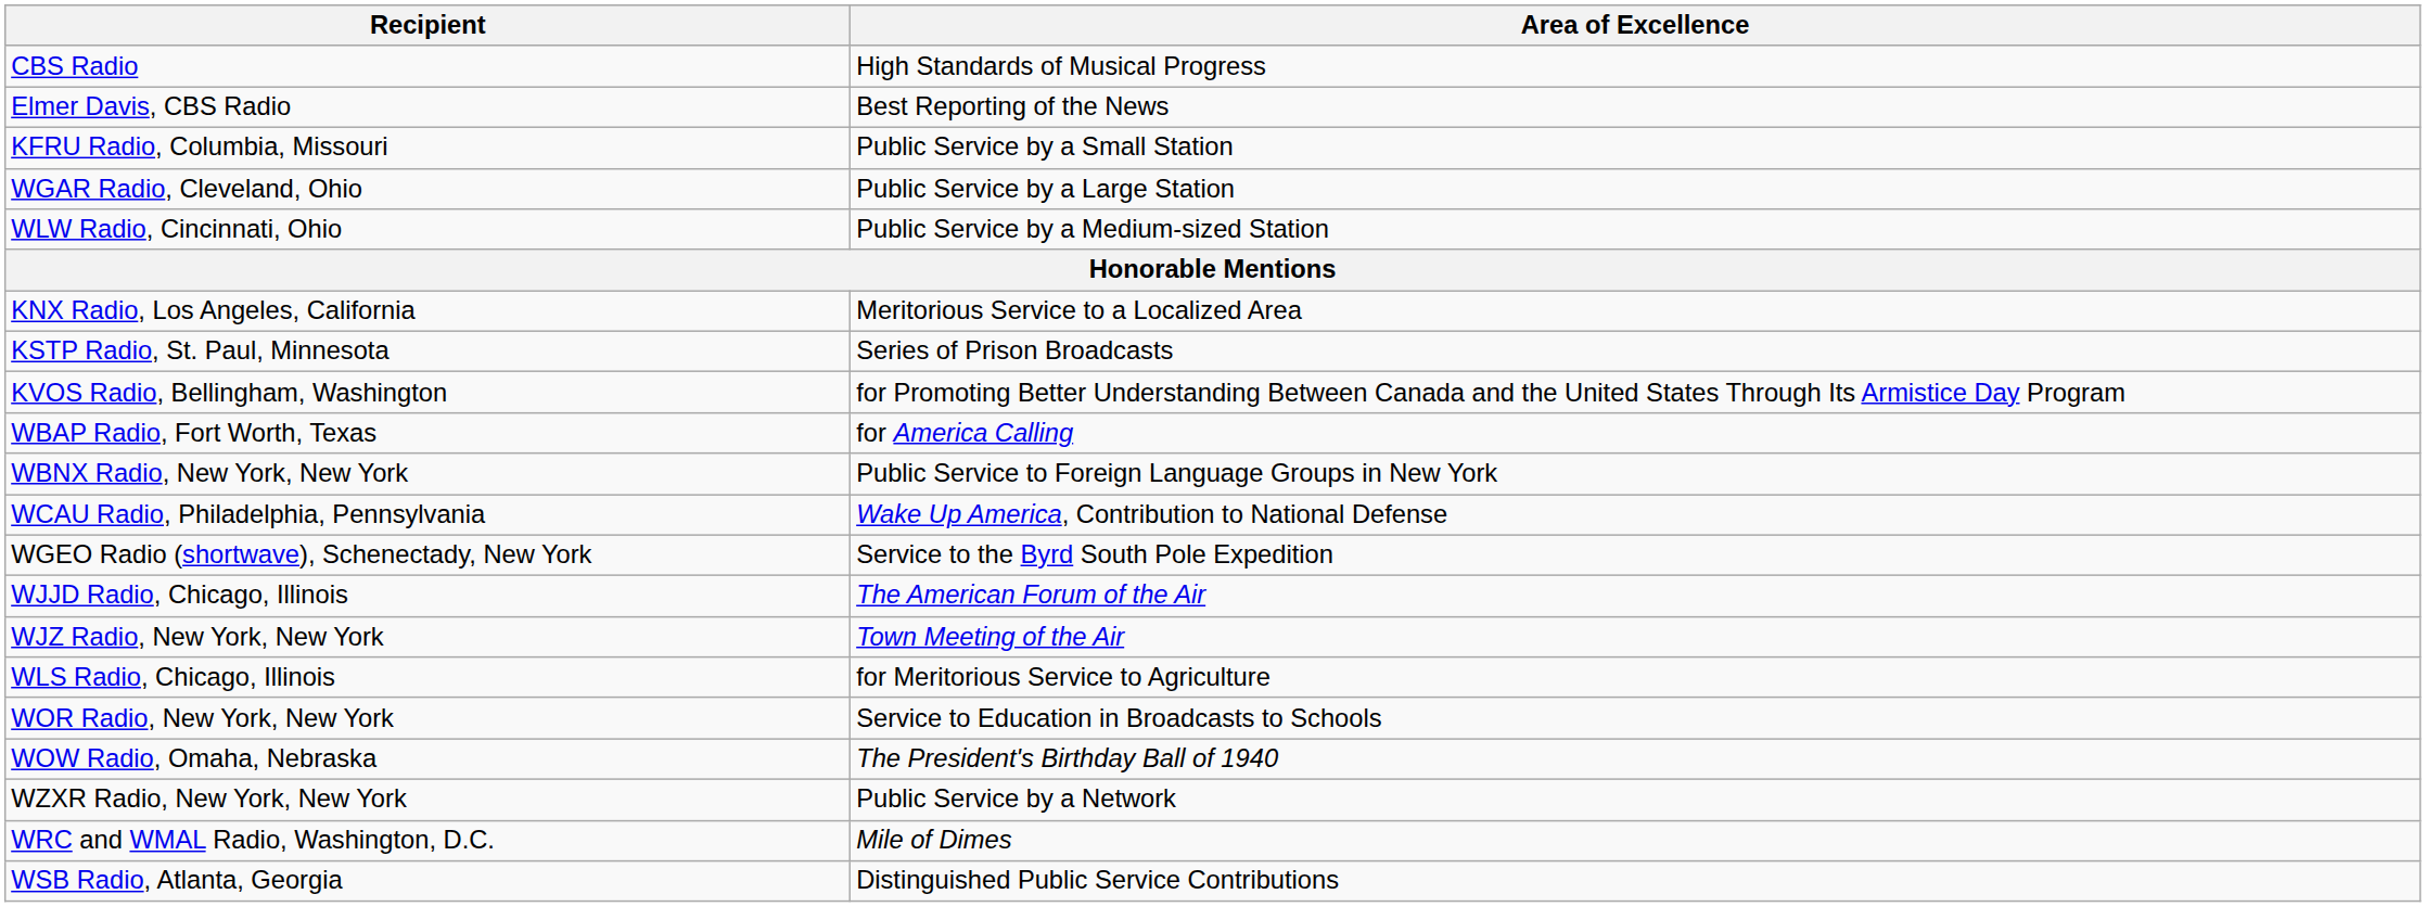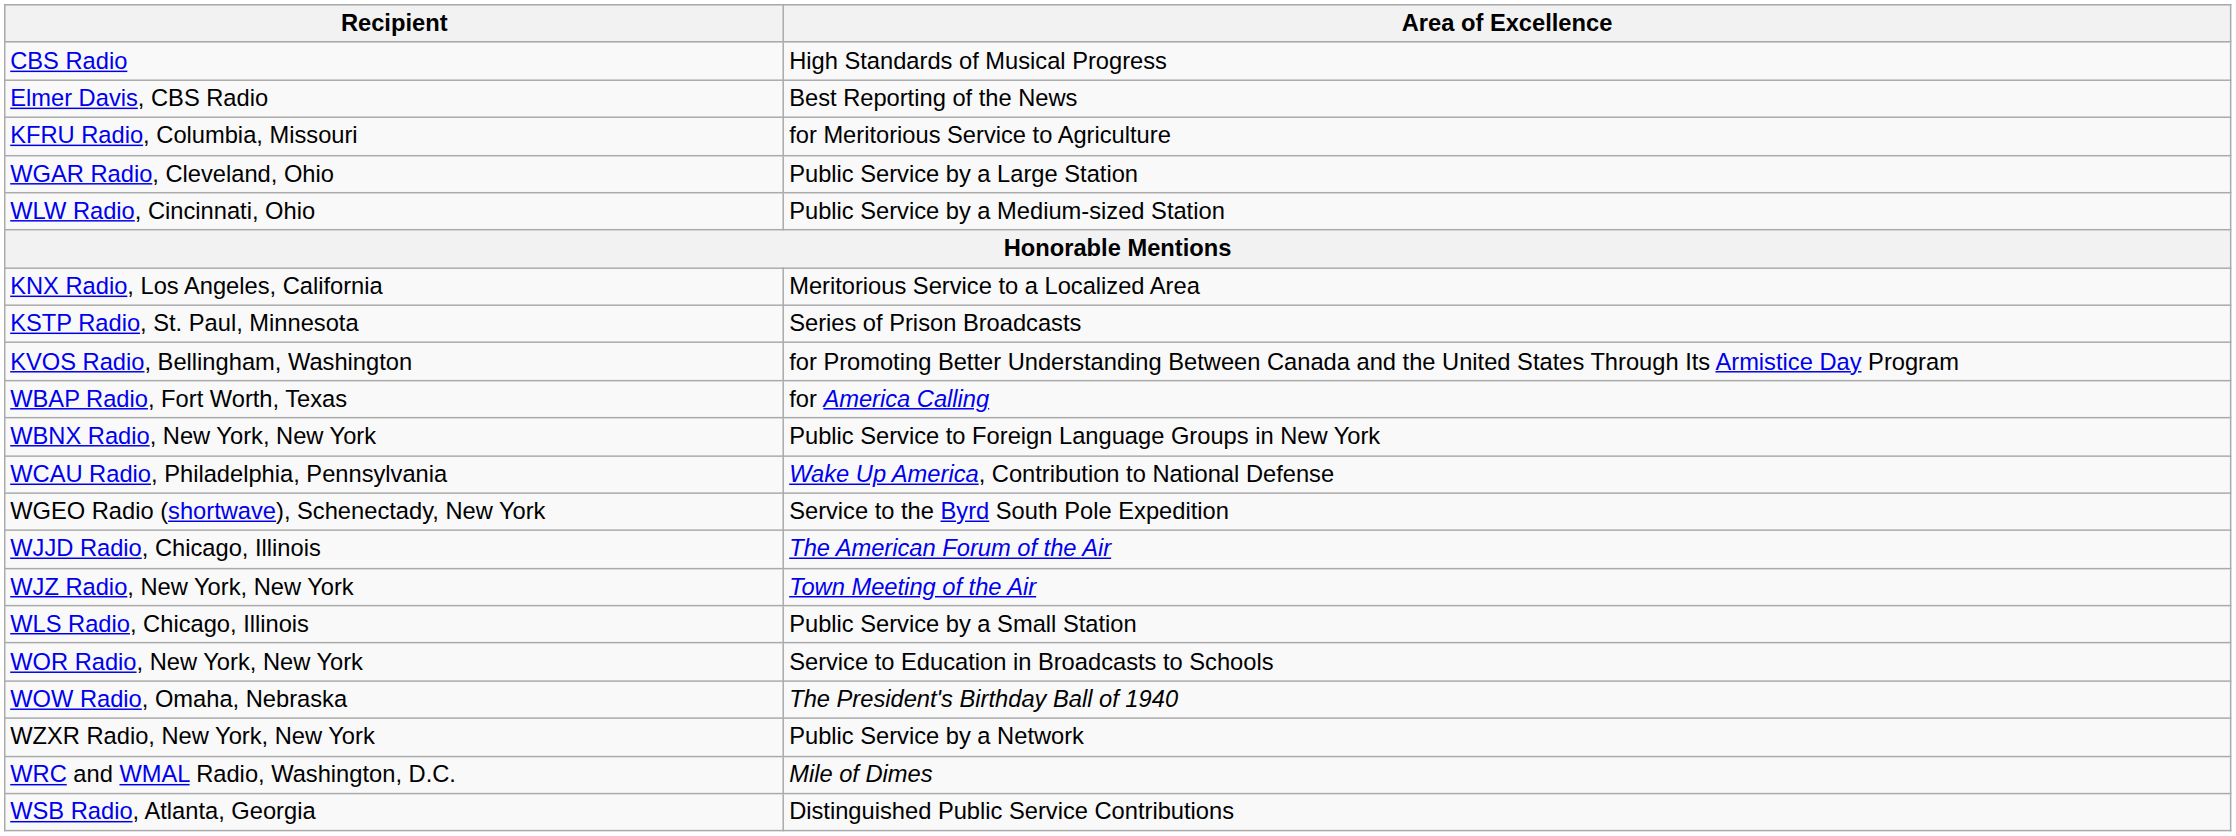 <table class="wikitable" width=95%>
 <tr bgcolor="#CCCCCC">
 <th width=35%>Recipient</th>
 <th width=65%>Area of Excellence</th>
 </tr>
 <tr>
 <td rowspan="1"><a href='#'>CBS Radio</a></td>
 <td>High Standards of Musical Progress</td>
 </tr>
 <tr>
 <td rowspan="1"><a href='#'>Elmer Davis</a>, CBS Radio</td>
 <td>Best Reporting of the News</td>
 </tr>
 <tr>
 <td rowspan="1"><a href='#'>KFRU Radio</a>, Columbia, Missouri</td>
-<td>Public Service by a Small Station</td>
+<td>for Meritorious Service to Agriculture</td>
 </tr>
 <tr>
 <td rowspan="1"><a href='#'>WGAR Radio</a>, Cleveland, Ohio</td>
 <td>Public Service by a Large Station</td>
 </tr>
 <tr>
 <td rowspan="1"><a href='#'>WLW Radio</a>, Cincinnati, Ohio</td>
 <td>Public Service by a Medium-sized Station</td>
 </tr>
 <tr>
 <th colspan="3">Honorable Mentions</th>
 </tr>
 <tr>
 <td rowspan="1"><a href='#'>KNX Radio</a>, Los Angeles, California</td>
 <td>Meritorious Service to a Localized Area</td>
 </tr>
 <tr>
 <td rowspan="1"><a href='#'>KSTP Radio</a>, St. Paul, Minnesota</td>
 <td>Series of Prison Broadcasts</td>
 </tr>
 <tr>
 <td rowspan="1"><a href='#'>KVOS Radio</a>, Bellingham, Washington</td>
 <td>for Promoting Better Understanding Between Canada and the United States Through Its <a href='#'>Armistice Day</a> Program</td>
 </tr>
 <tr>
 <td rowspan="1"><a href='#'>WBAP Radio</a>, Fort Worth, Texas</td>
 <td>for <em><a href='#'>America Calling</a></em></td>
 </tr>
 <tr>
 <td rowspan="1"><a href='#'>WBNX Radio</a>, New York, New York</td>
 <td>Public Service to Foreign Language Groups in New York</td>
 </tr>
 <tr>
 <td rowspan="1"><a href='#'>WCAU Radio</a>, Philadelphia, Pennsylvania</td>
 <td><em><a href='#'>Wake Up America</a></em>, Contribution to National Defense</td>
 </tr>
 <tr>
 <td rowspan="1">WGEO Radio (<a href='#'>shortwave</a>), Schenectady, New York</td>
 <td>Service to the <a href='#'>Byrd</a> South Pole Expedition</td>
 </tr>
 <tr>
 <td rowspan="1"><a href='#'>WJJD Radio</a>, Chicago, Illinois</td>
 <td><em><a href='#'>The American Forum of the Air</a></em></td>
 </tr>
 <tr>
 <td rowspan="1"><a href='#'>WJZ Radio</a>, New York, New York</td>
 <td><em><a href='#'>Town Meeting of the Air</a></em></td>
 </tr>
 <tr>
 <td rowspan="1"><a href='#'>WLS Radio</a>, Chicago, Illinois</td>
-<td>for Meritorious Service to Agriculture</td>
+<td>Public Service by a Small Station</td>
 </tr>
 <tr>
 <td rowspan="1"><a href='#'>WOR Radio</a>, New York, New York</td>
 <td>Service to Education in Broadcasts to Schools</td>
 </tr>
 <tr>
 <td rowspan="1"><a href='#'>WOW Radio</a>, Omaha, Nebraska</td>
 <td><em>The President's Birthday Ball of 1940</em></td>
 </tr>
 <tr>
 <td rowspan="1">WZXR Radio, New York, New York</td>
 <td>Public Service by a Network</td>
 </tr>
 <tr>
 <td rowspan="1"><a href='#'>WRC</a> and <a href='#'>WMAL</a> Radio, Washington, D.C.</td>
 <td><em>Mile of Dimes</em></td>
 </tr>
 <tr>
 <td rowspan="1"><a href='#'>WSB Radio</a>, Atlanta, Georgia</td>
 <td>Distinguished Public Service Contributions</td>
 </tr>
 </table>
